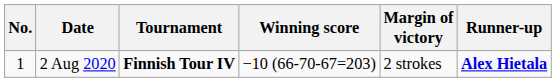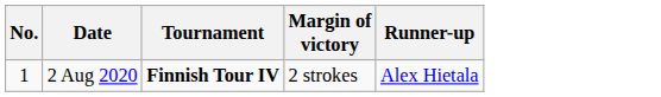 <table class="wikitable" style="font-size:95%;">
 <tr>
 <th>No.</th>
 <th>Date</th>
 <th>Tournament</th>
-<th>Winning score</th>
 <th>Margin of<br>victory</th>
 <th>Runner-up</th>
 </tr>
 <tr>
 <td align=center>1</td>
 <td align=right>2 Aug <a href='#'>2020</a></td>
 <td><strong>Finnish Tour IV</strong></td>
-<td>−10 (66-70-67=203)</td>
 <td>2 strokes</td>
-<td><strong> <a href='#'>Alex Hietala</a></strong></td>
+<td> <a href='#'>Alex Hietala</a></td>
 </tr>
 </table>
